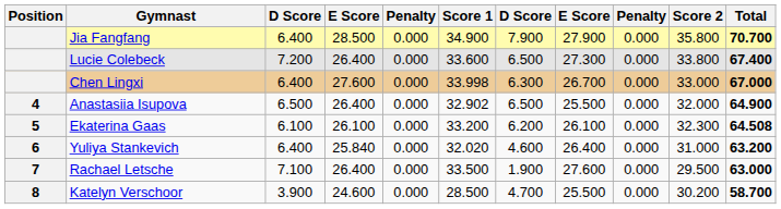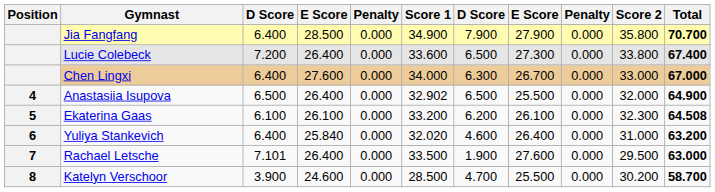 <table class="wikitable sortable" style="text-align:center; font-size:95%">
 <tr>
 <th scope=col>Position</th>
 <th scope="col" style="width:210px;">Gymnast</th>
 <th scope=col>D Score</th>
 <th scope=col>E Score</th>
 <th scope=col>Penalty</th>
 <th scope=col>Score 1</th>
 <th scope=col>D Score</th>
 <th scope=col>E Score</th>
 <th scope=col>Penalty</th>
 <th scope=col>Score 2</th>
 <th scope=col>Total</th>
 </tr>
 <tr style="background:#fffcaf;">
 <th scope=row style="text-align:center"></th>
 <td style="text-align:left;"> <a href='#'>Jia Fangfang</a></td>
 <td>6.400</td>
 <td>28.500</td>
 <td>0.000</td>
 <td>34.900</td>
 <td>7.900</td>
 <td>27.900</td>
 <td>0.000</td>
 <td>35.800</td>
 <td><strong>70.700</strong></td>
 </tr>
 <tr style="background:#e5e5e5;">
 <th scope=row style="text-align:center"></th>
 <td style="text-align:left;"> <a href='#'>Lucie Colebeck</a></td>
 <td>7.200</td>
 <td>26.400</td>
 <td>0.000</td>
 <td>33.600</td>
 <td>6.500</td>
 <td>27.300</td>
 <td>0.000</td>
 <td>33.800</td>
 <td><strong>67.400</strong></td>
 </tr>
 <tr style="background:#ec9;">
 <th scope=row style="text-align:center"></th>
 <td style="text-align:left;"> <a href='#'>Chen Lingxi</a></td>
 <td>6.400</td>
 <td>27.600</td>
 <td>0.000</td>
-<td>33.998</td>
+<td>34.000</td>
 <td>6.300</td>
 <td>26.700</td>
 <td>0.000</td>
 <td>33.000</td>
 <td><strong>67.000</strong></td>
 </tr>
 <tr>
 <th scope=row style="text-align:center">4</th>
 <td style="text-align:left;"> <a href='#'>Anastasiia Isupova</a></td>
 <td>6.500</td>
 <td>26.400</td>
 <td>0.000</td>
 <td>32.902</td>
 <td>6.500</td>
 <td>25.500</td>
 <td>0.000</td>
 <td>32.000</td>
 <td><strong>64.900</strong></td>
 </tr>
 <tr>
 <th scope=row style="text-align:center">5</th>
 <td style="text-align:left;"> <a href='#'>Ekaterina Gaas</a></td>
 <td>6.100</td>
 <td>26.100</td>
 <td>0.000</td>
 <td>33.200</td>
 <td>6.200</td>
 <td>26.100</td>
 <td>0.000</td>
 <td>32.300</td>
 <td><strong>64.508</strong></td>
 </tr>
 <tr>
 <th scope=row style="text-align:center">6</th>
 <td style="text-align:left;"> <a href='#'>Yuliya Stankevich</a></td>
 <td>6.400</td>
 <td>25.840</td>
 <td>0.000</td>
 <td>32.020</td>
 <td>4.600</td>
 <td>26.400</td>
 <td>0.000</td>
 <td>31.000</td>
 <td><strong>63.200</strong></td>
 </tr>
 <tr>
 <th scope=row style="text-align:center">7</th>
 <td style="text-align:left;"> <a href='#'>Rachael Letsche</a></td>
-<td>7.100</td>
+<td>7.101</td>
 <td>26.400</td>
 <td>0.000</td>
 <td>33.500</td>
 <td>1.900</td>
 <td>27.600</td>
 <td>0.000</td>
 <td>29.500</td>
 <td><strong>63.000</strong></td>
 </tr>
 <tr>
 <th scope=row style="text-align:center">8</th>
 <td style="text-align:left;"> <a href='#'>Katelyn Verschoor</a></td>
 <td>3.900</td>
 <td>24.600</td>
 <td>0.000</td>
 <td>28.500</td>
 <td>4.700</td>
 <td>25.500</td>
 <td>0.000</td>
 <td>30.200</td>
 <td><strong>58.700</strong></td>
 </tr>
 </table>
